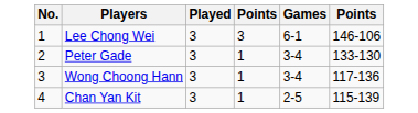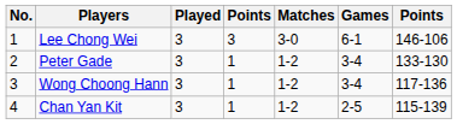 <table class=wikitable style="margin:auto;">
 <tr>
 <th>No.</th>
 <th>Players</th>
 <th>Played</th>
 <th>Points</th>
+<th>Matches</th>
 <th>Games</th>
 <th>Points</th>
 </tr>
 <tr>
 <td>1</td>
 <td> <a href='#'>Lee Chong Wei</a></td>
 <td>3</td>
 <td>3</td>
+<td>3-0</td>
 <td>6-1</td>
 <td>146-106</td>
 </tr>
 <tr>
 <td>2</td>
 <td> <a href='#'>Peter Gade</a></td>
 <td>3</td>
 <td>1</td>
+<td>1-2</td>
 <td>3-4</td>
 <td>133-130</td>
 </tr>
 <tr>
 <td>3</td>
 <td> <a href='#'>Wong Choong Hann</a></td>
 <td>3</td>
 <td>1</td>
+<td>1-2</td>
 <td>3-4</td>
 <td>117-136</td>
 </tr>
 <tr>
 <td>4</td>
 <td> <a href='#'>Chan Yan Kit</a></td>
 <td>3</td>
 <td>1</td>
+<td>1-2</td>
 <td>2-5</td>
 <td>115-139</td>
 </tr>
 </table>
